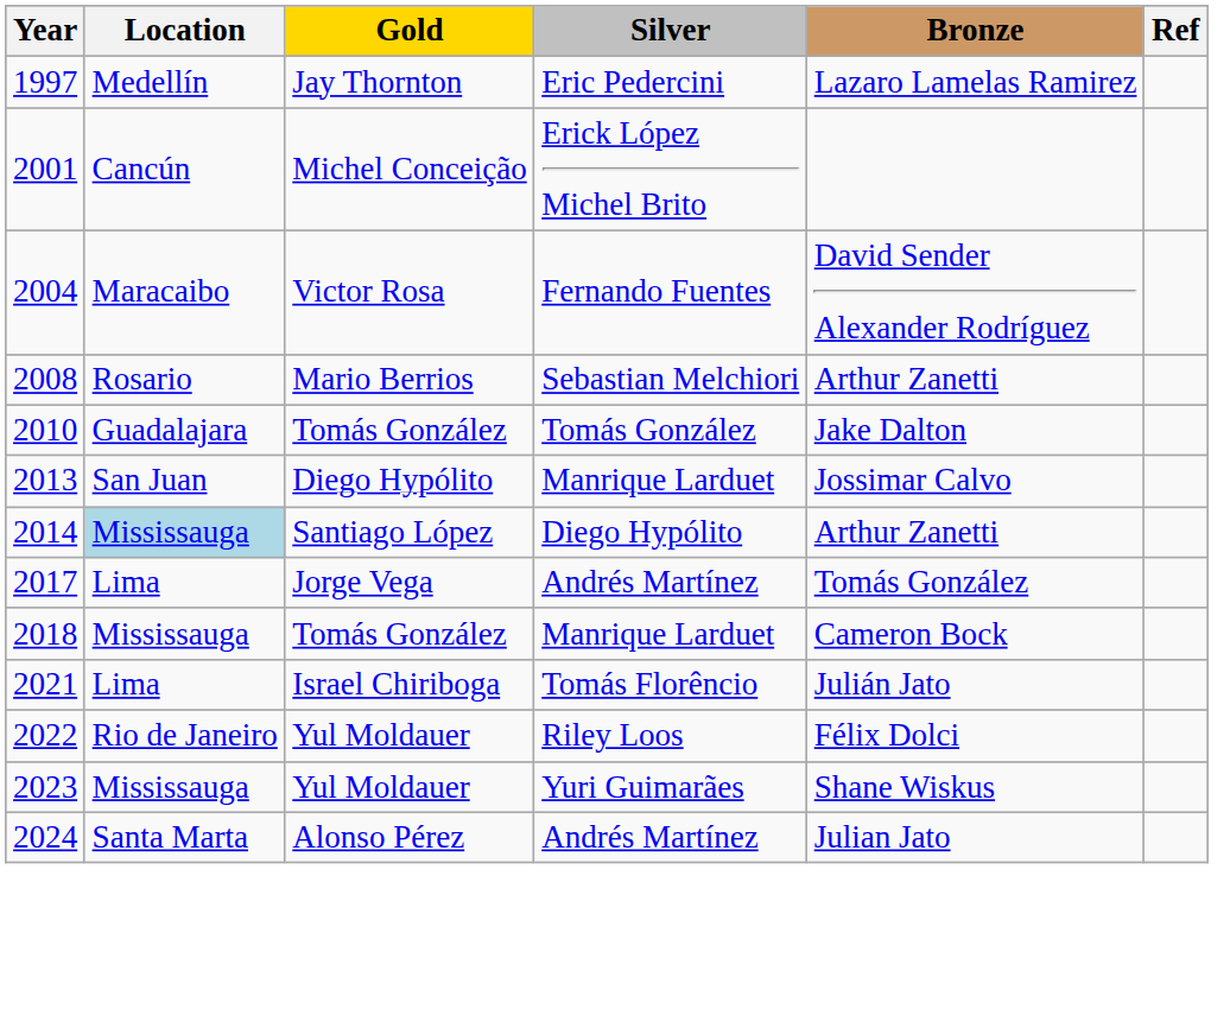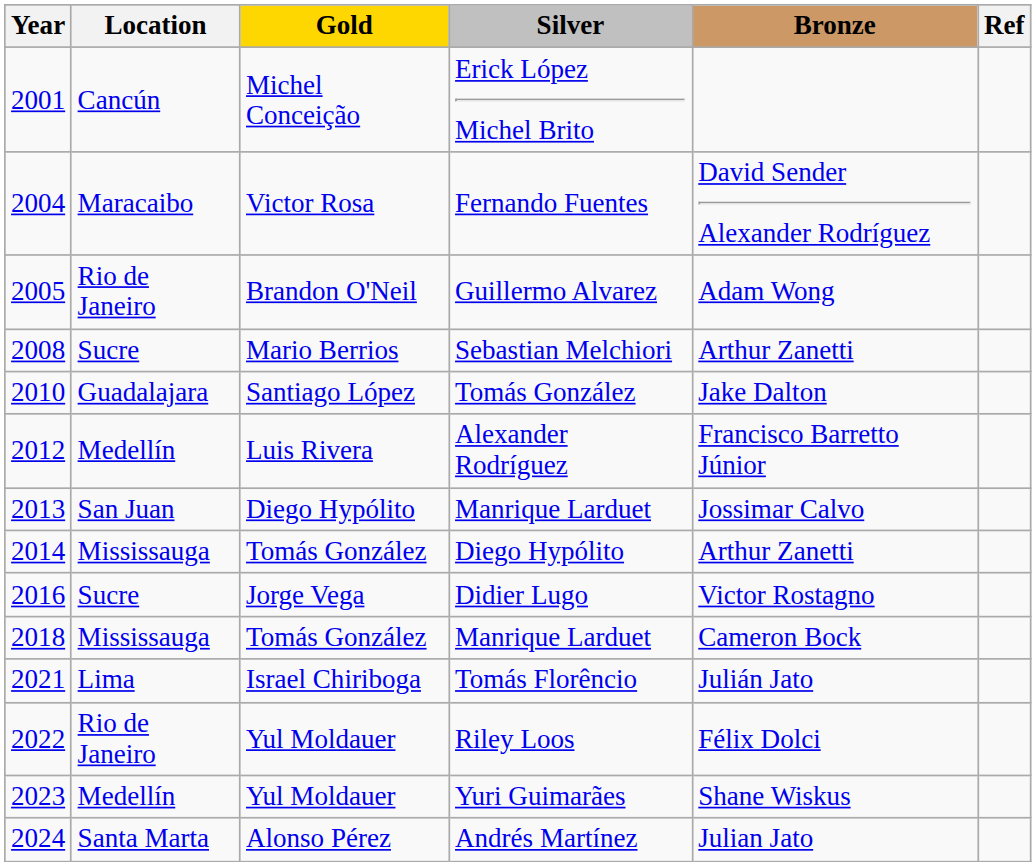 <table class="wikitable">
 <tr>
 <th>Year</th>
 <th>Location</th>
 <th style="background-color:gold;">Gold</th>
 <th style="background-color:silver;">Silver</th>
 <th style="background-color:#cc9966;">Bronze</th>
 <th>Ref</th>
-</tr>
-<tr>
-<td><a href='#'>1997</a></td>
-<td> <a href='#'>Medellín</a></td>
-<td> <a href='#'>Jay Thornton</a></td>
-<td> <a href='#'>Eric Pedercini</a></td>
-<td> <a href='#'>Lazaro Lamelas Ramirez</a></td>
-<td></td>
 </tr>
 <tr>
 <td><a href='#'>2001</a></td>
 <td> <a href='#'>Cancún</a></td>
 <td> <a href='#'>Michel Conceição</a></td>
 <td> <a href='#'>Erick López</a><hr> <a href='#'>Michel Brito</a></td>
 <td></td>
 <td></td>
 </tr>
 <tr>
 <td><a href='#'>2004</a></td>
 <td> <a href='#'>Maracaibo</a></td>
 <td> <a href='#'>Victor Rosa</a></td>
 <td> <a href='#'>Fernando Fuentes</a></td>
 <td> <a href='#'>David Sender</a><hr> <a href='#'>Alexander Rodríguez</a></td>
 </tr>
 <tr>
+<td><a href='#'>2005</a></td>
+<td> <a href='#'>Rio de Janeiro</a></td>
+<td> <a href='#'>Brandon O'Neil</a></td>
+<td> <a href='#'>Guillermo Alvarez</a></td>
+<td> <a href='#'>Adam Wong</a></td>
+<td></td>
+</tr>
+<tr>
 <td><a href='#'>2008</a></td>
-<td> <a href='#'>Rosario</a></td>
+<td> <a href='#'>Sucre</a></td>
 <td> <a href='#'>Mario Berrios</a></td>
 <td> <a href='#'>Sebastian Melchiori</a></td>
 <td> <a href='#'>Arthur Zanetti</a></td>
 <td></td>
 </tr>
 <tr>
 <td><a href='#'>2010</a></td>
 <td> <a href='#'>Guadalajara</a></td>
-<td> <a href='#'>Tomás González</a></td>
+<td> <a href='#'>Santiago López</a></td>
 <td> <a href='#'>Tomás González</a></td>
 <td> <a href='#'>Jake Dalton</a></td>
+<td></td>
+</tr>
+<tr>
+<td><a href='#'>2012</a></td>
+<td> <a href='#'>Medellín</a></td>
+<td> <a href='#'>Luis Rivera</a></td>
+<td> <a href='#'>Alexander Rodríguez</a></td>
+<td> <a href='#'>Francisco Barretto Júnior</a></td>
 <td></td>
 </tr>
 <tr>
 <td><a href='#'>2013</a></td>
 <td> <a href='#'>San Juan</a></td>
 <td> <a href='#'>Diego Hypólito</a></td>
 <td> <a href='#'>Manrique Larduet</a></td>
 <td> <a href='#'>Jossimar Calvo</a></td>
 <td></td>
 </tr>
 <tr>
 <td><a href='#'>2014</a></td>
-<td style="background: lightblue;"> <a href='#'>Mississauga</a></td>
-<td> <a href='#'>Santiago López</a></td>
+<td> <a href='#'>Mississauga</a></td>
+<td> <a href='#'>Tomás González</a></td>
 <td> <a href='#'>Diego Hypólito</a></td>
 <td> <a href='#'>Arthur Zanetti</a></td>
 <td></td>
 </tr>
 <tr>
-<td><a href='#'>2017</a></td>
-<td> <a href='#'>Lima</a></td>
+<td><a href='#'>2016</a></td>
+<td> <a href='#'>Sucre</a></td>
 <td> <a href='#'>Jorge Vega</a></td>
-<td> <a href='#'>Andrés Martínez</a></td>
-<td> <a href='#'>Tomás González</a></td>
+<td> <a href='#'>Didier Lugo</a></td>
+<td> <a href='#'>Victor Rostagno</a></td>
 <td></td>
 </tr>
 <tr>
 <td><a href='#'>2018</a></td>
 <td> <a href='#'>Mississauga</a></td>
 <td> <a href='#'>Tomás González</a></td>
 <td> <a href='#'>Manrique Larduet</a></td>
 <td> <a href='#'>Cameron Bock</a></td>
 <td></td>
 </tr>
 <tr>
 <td><a href='#'>2021</a></td>
 <td> <a href='#'>Lima</a></td>
 <td> <a href='#'>Israel Chiriboga</a></td>
 <td> <a href='#'>Tomás Florêncio</a></td>
 <td> <a href='#'>Julián Jato</a></td>
 <td></td>
 </tr>
 <tr>
 <td><a href='#'>2022</a></td>
 <td> <a href='#'>Rio de Janeiro</a></td>
 <td> <a href='#'>Yul Moldauer</a></td>
 <td> <a href='#'>Riley Loos</a></td>
 <td> <a href='#'>Félix Dolci</a></td>
 <td></td>
 </tr>
 <tr>
 <td><a href='#'>2023</a></td>
-<td> <a href='#'>Mississauga</a></td>
+<td> <a href='#'>Medellín</a></td>
 <td> <a href='#'>Yul Moldauer</a></td>
 <td> <a href='#'>Yuri Guimarães</a></td>
 <td> <a href='#'>Shane Wiskus</a></td>
 <td></td>
 </tr>
 <tr>
 <td><a href='#'>2024</a></td>
 <td> <a href='#'>Santa Marta</a></td>
 <td> <a href='#'>Alonso Pérez</a></td>
 <td> <a href='#'>Andrés Martínez</a></td>
 <td> <a href='#'>Julian Jato</a></td>
 <td></td>
 </tr>
 </table>
